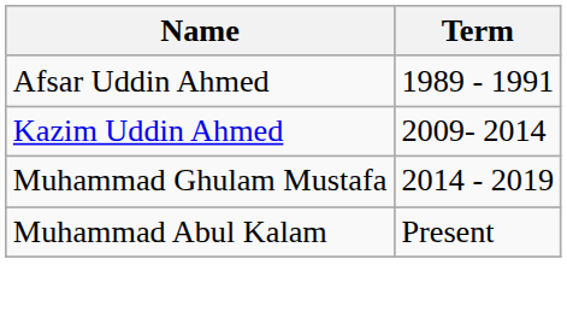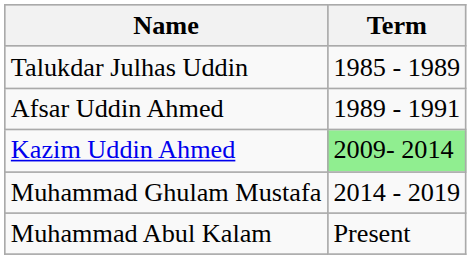 <table class="wikitable">
 <tr>
 <th>Name</th>
 <th>Term</th>
+</tr>
+<tr>
+<td>Talukdar Julhas Uddin</td>
+<td>1985 - 1989</td>
 </tr>
 <tr>
 <td>Afsar Uddin Ahmed</td>
 <td>1989 - 1991</td>
 </tr>
 <tr>
 <td><a href='#'>Kazim Uddin Ahmed</a></td>
-<td>2009- 2014</td>
+<td style="background: lightgreen;">2009- 2014</td>
 </tr>
 <tr>
 <td>Muhammad Ghulam Mustafa</td>
 <td>2014 - 2019</td>
 </tr>
 <tr>
 <td>Muhammad Abul Kalam</td>
 <td>Present</td>
 </tr>
 </table>
